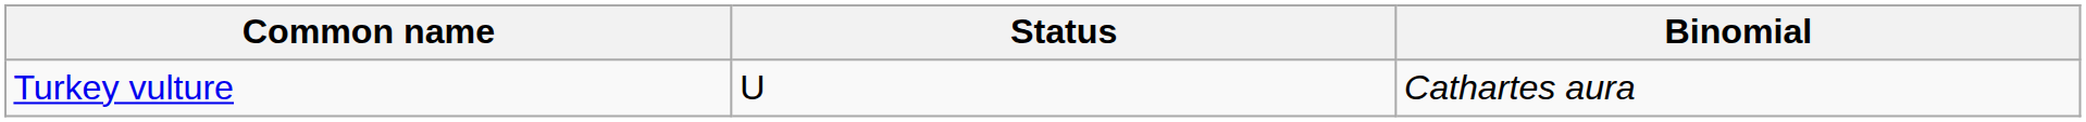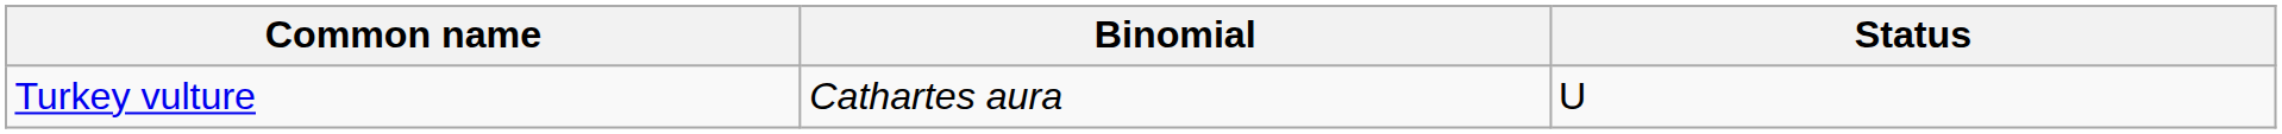 <table width=60% class="wikitable">
 <tr>
 <th width=35%>Common name</th>
+<th width=33%>Binomial</th>
 <th width=32%>Status</th>
-<th width=33%>Binomial</th>
 </tr>
 <tr>
 <td><a href='#'>Turkey vulture</a></td>
+<td><em>Cathartes aura</em></td>
 <td>U</td>
-<td><em>Cathartes aura</em></td>
 </tr>
 </table>
